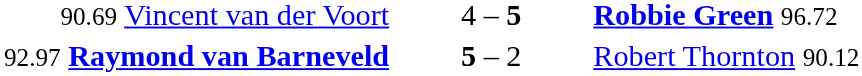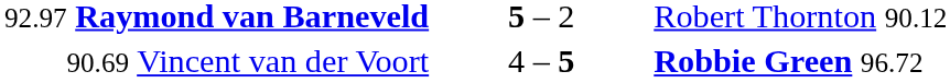 <table style="text-align:center">
 <tr>
 <th width=223></th>
 <th width=100></th>
 <th width=223></th>
 </tr>
 <tr>
+<td align=right><small><span>92.97</span></small> <strong><a href='#'>Raymond van Barneveld</a></strong> </td>
+<td><strong>5</strong> – 2</td>
+<td align=left> <a href='#'>Robert Thornton</a> <small><span>90.12</span></small></td>
+</tr>
+<tr>
 <td align=right><small><span>90.69</span></small> <a href='#'>Vincent van der Voort</a> </td>
 <td>4 – <strong>5</strong></td>
 <td align=left> <strong><a href='#'>Robbie Green</a></strong> <small><span>96.72</span></small></td>
 </tr>
-<tr>
-<td align=right><small><span>92.97</span></small> <strong><a href='#'>Raymond van Barneveld</a></strong> </td>
-<td><strong>5</strong> – 2</td>
-<td align=left> <a href='#'>Robert Thornton</a> <small><span>90.12</span></small></td>
-</tr>
 </table>
